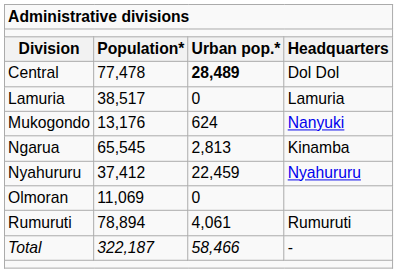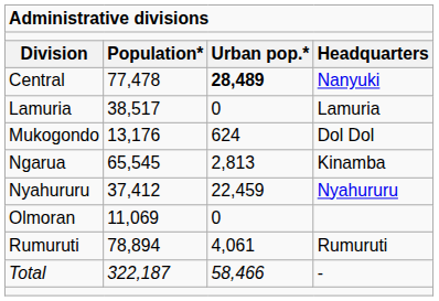 <table class="wikitable">
 <tr>
 <td colspan="4"><strong>Administrative divisions</strong></td>
 </tr>
 <tr>
 <td colspan="4"></td>
 </tr>
 <tr>
 <th>Division</th>
 <th>Population*</th>
 <th>Urban pop.*</th>
 <th>Headquarters</th>
 </tr>
 <tr>
 <td>Central</td>
 <td>77,478</td>
 <td><strong>28,489</strong></td>
-<td>Dol Dol</td>
+<td><a href='#'>Nanyuki</a></td>
 </tr>
 <tr>
 <td>Lamuria</td>
 <td>38,517</td>
 <td>0</td>
 <td>Lamuria</td>
 </tr>
 <tr>
 <td>Mukogondo</td>
 <td>13,176</td>
 <td>624</td>
-<td><a href='#'>Nanyuki</a></td>
+<td>Dol Dol</td>
 </tr>
 <tr>
 <td>Ngarua</td>
 <td>65,545</td>
 <td>2,813</td>
 <td>Kinamba</td>
 </tr>
 <tr>
 <td>Nyahururu</td>
 <td>37,412</td>
 <td>22,459</td>
 <td><a href='#'>Nyahururu</a></td>
 </tr>
 <tr>
 <td>Olmoran</td>
 <td>11,069</td>
 <td>0</td>
 <td></td>
 </tr>
 <tr>
 <td>Rumuruti</td>
 <td>78,894</td>
 <td>4,061</td>
 <td>Rumuruti</td>
 </tr>
 <tr>
 <td><em>Total</em></td>
 <td><em>322,187</em></td>
 <td><em>58,466</em></td>
 <td>-</td>
 </tr>
 <tr>
 <td colspan="4"></td>
 </tr>
 </table>
